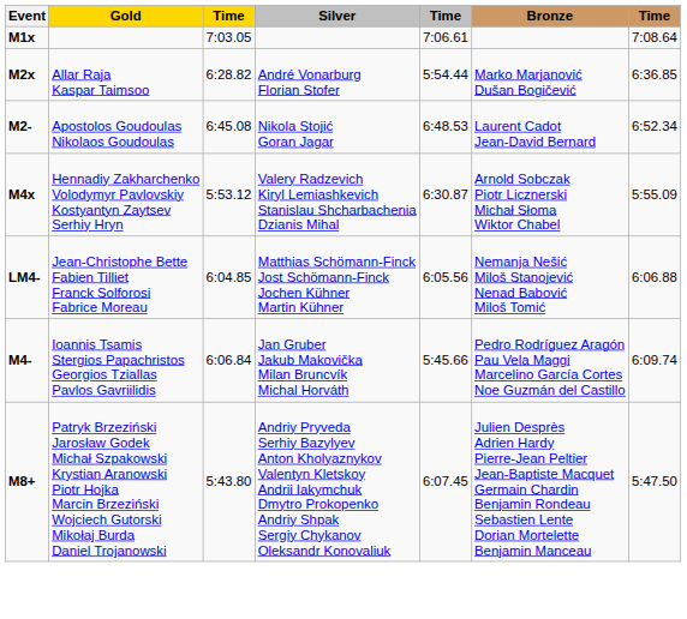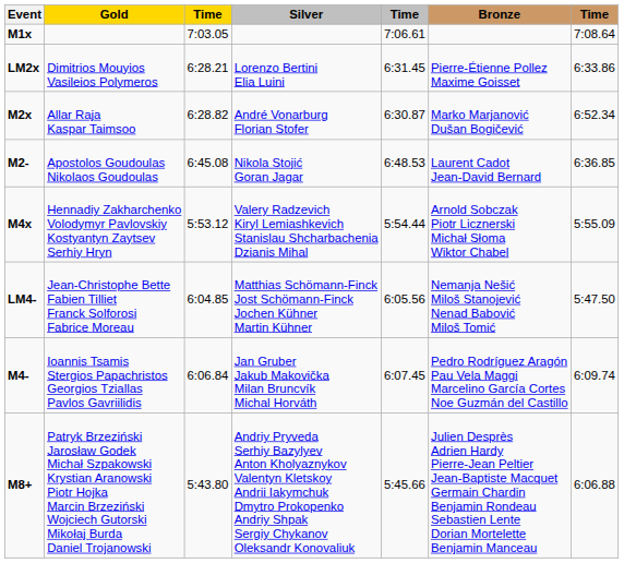 <table class="wikitable">
 <tr>
 <th scope="col">Event</th>
 <th scope="col" style="background:gold;">Gold</th>
 <th scope="col" style="background:gold;">Time</th>
 <th scope="col" style="background:silver;">Silver</th>
 <th scope="col" style="background:silver;">Time</th>
 <th scope="col" style="background:#c96;">Bronze</th>
 <th scope="col" style="background:#c96;">Time</th>
 </tr>
 <tr>
 <td><strong>M1x </strong></td>
 <td></td>
 <td>7:03.05</td>
 <td></td>
 <td>7:06.61</td>
 <td></td>
 <td>7:08.64</td>
 </tr>
 <tr>
+<td><strong>LM2x</strong></td>
+<td><br> <a href='#'>Dimitrios Mouyios</a><br> <a href='#'>Vasileios Polymeros</a></td>
+<td>6:28.21</td>
+<td><br> <a href='#'>Lorenzo Bertini</a><br> <a href='#'>Elia Luini</a></td>
+<td>6:31.45</td>
+<td><br> <a href='#'>Pierre-Étienne Pollez</a><br> <a href='#'>Maxime Goisset</a></td>
+<td>6:33.86</td>
+</tr>
+<tr>
 <td><strong>M2x</strong></td>
 <td><br> <a href='#'>Allar Raja</a><br> <a href='#'>Kaspar Taimsoo</a></td>
 <td>6:28.82</td>
 <td><br> <a href='#'>André Vonarburg</a><br> <a href='#'>Florian Stofer</a></td>
-<td>5:54.44</td>
+<td>6:30.87</td>
 <td><br> <a href='#'>Marko Marjanović</a><br> <a href='#'>Dušan Bogičević</a></td>
-<td>6:36.85</td>
+<td>6:52.34</td>
 </tr>
 <tr>
 <td><strong>M2-</strong></td>
 <td><br> <a href='#'>Apostolos Goudoulas</a><br> <a href='#'>Nikolaos Goudoulas</a></td>
 <td>6:45.08</td>
 <td><br> <a href='#'>Nikola Stojić</a><br> <a href='#'>Goran Jagar</a></td>
 <td>6:48.53</td>
 <td><br> <a href='#'>Laurent Cadot</a><br> <a href='#'>Jean-David Bernard</a></td>
-<td>6:52.34</td>
+<td>6:36.85</td>
 </tr>
 <tr>
 <td><strong>M4x</strong></td>
 <td><br> <a href='#'>Hennadiy Zakharchenko</a><br> <a href='#'>Volodymyr Pavlovskiy</a><br> <a href='#'>Kostyantyn Zaytsev</a><br> <a href='#'>Serhiy Hryn</a></td>
 <td>5:53.12</td>
 <td><br> <a href='#'>Valery Radzevich</a><br> <a href='#'>Kiryl Lemiashkevich</a><br> <a href='#'>Stanislau Shcharbachenia</a><br> <a href='#'>Dzianis Mihal</a></td>
-<td>6:30.87</td>
+<td>5:54.44</td>
 <td><br> <a href='#'>Arnold Sobczak</a><br> <a href='#'>Piotr Licznerski</a><br> <a href='#'>Michał Słoma</a><br> <a href='#'>Wiktor Chabel</a></td>
 <td>5:55.09</td>
 </tr>
 <tr>
 <td><strong>LM4-</strong></td>
 <td><br> <a href='#'>Jean-Christophe Bette</a><br> <a href='#'>Fabien Tilliet</a><br> <a href='#'>Franck Solforosi</a><br> <a href='#'>Fabrice Moreau</a></td>
 <td>6:04.85</td>
 <td><br> <a href='#'>Matthias Schömann-Finck</a><br> <a href='#'>Jost Schömann-Finck</a><br> <a href='#'>Jochen Kühner</a><br> <a href='#'>Martin Kühner</a></td>
 <td>6:05.56</td>
 <td><br>  <a href='#'>Nemanja Nešić</a><br> <a href='#'>Miloš Stanojević</a><br> <a href='#'>Nenad Babović</a><br> <a href='#'>Miloš Tomić</a></td>
-<td>6:06.88</td>
+<td>5:47.50</td>
 </tr>
 <tr>
 <td><strong>M4-</strong></td>
 <td><br> <a href='#'>Ioannis Tsamis</a><br> <a href='#'>Stergios Papachristos</a><br> <a href='#'>Georgios Tziallas</a><br>  <a href='#'>Pavlos Gavriilidis</a></td>
 <td>6:06.84</td>
 <td><br> <a href='#'>Jan Gruber</a><br> <a href='#'>Jakub Makovička</a><br> <a href='#'>Milan Bruncvík</a><br> <a href='#'>Michal Horváth</a></td>
-<td>5:45.66</td>
+<td>6:07.45</td>
 <td><br> <a href='#'>Pedro Rodríguez Aragón</a><br> <a href='#'>Pau Vela Maggi</a><br> <a href='#'>Marcelino García Cortes</a><br> <a href='#'>Noe Guzmán del Castillo</a></td>
 <td>6:09.74</td>
 </tr>
 <tr>
 <td><strong>M8+</strong></td>
 <td><br> <a href='#'>Patryk Brzeziński</a><br> <a href='#'>Jarosław Godek</a><br> <a href='#'>Michał Szpakowski</a><br> <a href='#'>Krystian Aranowski</a><br> <a href='#'>Piotr Hojka</a><br> <a href='#'>Marcin Brzeziński</a><br> <a href='#'>Wojciech Gutorski</a><br> <a href='#'>Mikołaj Burda</a><br> <a href='#'>Daniel Trojanowski</a></td>
 <td>5:43.80</td>
 <td><br> <a href='#'>Andriy Pryveda</a><br> <a href='#'>Serhiy Bazylyev</a><br> <a href='#'>Anton Kholyaznykov</a><br> <a href='#'>Valentyn Kletskoy</a><br> <a href='#'>Andrii Iakymchuk</a><br> <a href='#'>Dmytro Prokopenko</a><br> <a href='#'>Andriy Shpak</a><br> <a href='#'>Sergiy Chykanov</a><br> <a href='#'>Oleksandr Konovaliuk</a></td>
-<td>6:07.45</td>
+<td>5:45.66</td>
 <td><br> <a href='#'>Julien Desprès</a><br> <a href='#'>Adrien Hardy</a><br> <a href='#'>Pierre-Jean Peltier</a><br> <a href='#'>Jean-Baptiste Macquet</a><br> <a href='#'>Germain Chardin</a><br> <a href='#'>Benjamin Rondeau</a><br> <a href='#'>Sebastien Lente</a><br> <a href='#'>Dorian Mortelette</a><br> <a href='#'>Benjamin Manceau</a></td>
-<td>5:47.50</td>
+<td>6:06.88</td>
 </tr>
 </table>
